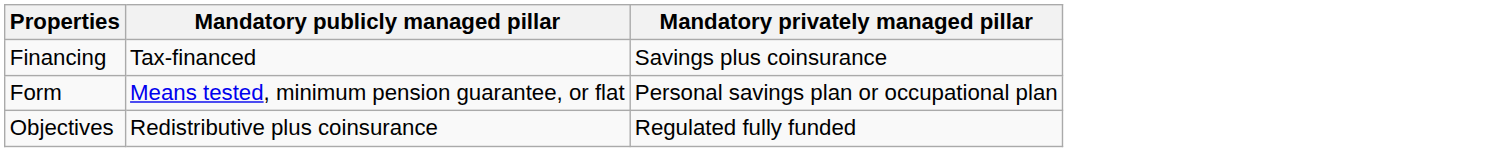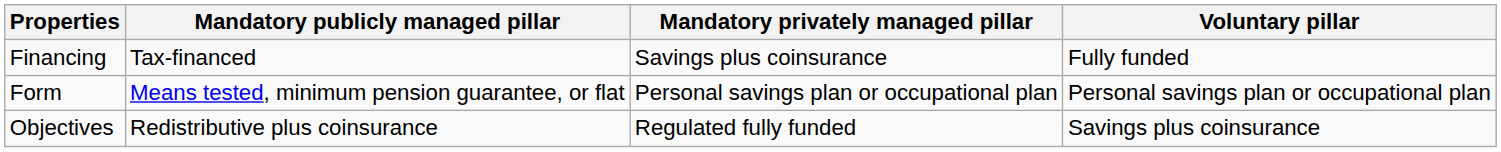 <table class="wikitable" style="text-align:left">
 <tr>
 <th>Properties</th>
 <th>Mandatory publicly managed pillar</th>
 <th>Mandatory privately managed pillar</th>
+<th>Voluntary pillar</th>
 </tr>
 <tr>
 <td>Financing</td>
 <td>Tax-financed</td>
 <td>Savings plus coinsurance</td>
+<td>Fully funded</td>
 </tr>
 <tr>
 <td>Form</td>
 <td><a href='#'>Means tested</a>, minimum pension guarantee, or flat</td>
+<td>Personal savings plan or occupational plan</td>
 <td>Personal savings plan or occupational plan</td>
 </tr>
 <tr>
 <td>Objectives</td>
 <td>Redistributive plus coinsurance</td>
 <td>Regulated fully funded</td>
+<td>Savings plus coinsurance</td>
 </tr>
 </table>
